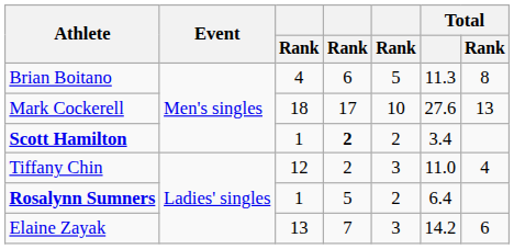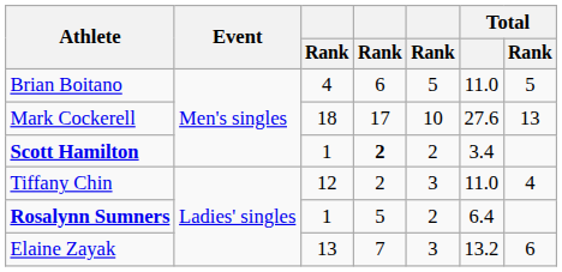 <table class=wikitable  style=font-size:90%;text-align:center>
 <tr>
 <th rowspan=2>Athlete</th>
 <th rowspan=2>Event</th>
 <th></th>
 <th></th>
 <th></th>
 <th colspan=2>Total</th>
 </tr>
 <tr style=font-size:95%>
 <th>Rank</th>
 <th>Rank</th>
 <th>Rank</th>
 <th></th>
 <th>Rank</th>
 </tr>
 <tr>
 <td align=left><a href='#'>Brian Boitano</a></td>
 <td align=left rowspan=3><a href='#'>Men's singles</a></td>
 <td>4</td>
 <td>6</td>
 <td>5</td>
-<td>11.3</td>
-<td>8</td>
+<td>11.0</td>
+<td>5</td>
 </tr>
 <tr>
 <td align=left><a href='#'>Mark Cockerell</a></td>
 <td>18</td>
 <td>17</td>
 <td>10</td>
 <td>27.6</td>
 <td>13</td>
 </tr>
 <tr>
 <td align=left><strong><a href='#'>Scott Hamilton</a></strong></td>
 <td>1</td>
 <td><strong>2</strong></td>
 <td>2</td>
 <td>3.4</td>
 <td></td>
 </tr>
 <tr>
 <td align=left><a href='#'>Tiffany Chin</a></td>
 <td align=left rowspan=3><a href='#'>Ladies' singles</a></td>
 <td>12</td>
 <td>2</td>
 <td>3</td>
 <td>11.0</td>
 <td>4</td>
 </tr>
 <tr>
 <td align=left><strong><a href='#'>Rosalynn Sumners</a></strong></td>
 <td>1</td>
 <td>5</td>
 <td>2</td>
 <td>6.4</td>
 <td></td>
 </tr>
 <tr>
 <td align=left><a href='#'>Elaine Zayak</a></td>
 <td>13</td>
 <td>7</td>
 <td>3</td>
-<td>14.2</td>
+<td>13.2</td>
 <td>6</td>
 </tr>
 </table>
